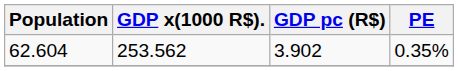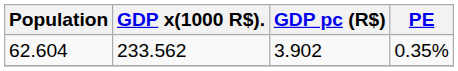 <table class="wikitable" border="1">
 <tr>
 <th>Population </th>
 <th><a href='#'>GDP</a> x(1000 R$).</th>
 <th><a href='#'>GDP pc</a> (R$)</th>
 <th><a href='#'>PE</a></th>
 </tr>
 <tr>
 <td>62.604</td>
-<td>253.562</td>
+<td>233.562</td>
 <td>3.902</td>
 <td>0.35%</td>
 </tr>
 <tr>
 </tr>
 </table>
